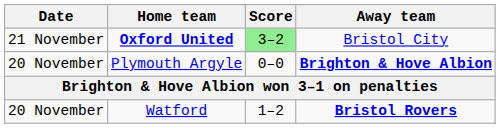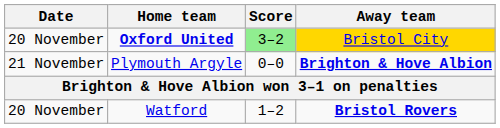 <table class="wikitable" style="text-align: center">
 <tr>
 <th>Date</th>
 <th>Home team</th>
 <th>Score</th>
 <th>Away team</th>
 </tr>
 <tr>
-<td>21 November</td>
+<td>20 November</td>
 <td><strong><a href='#'>Oxford United</a></strong></td>
 <td style="background: lightgreen;">3–2</td>
-<td><a href='#'>Bristol City</a></td>
+<td style="background: gold;"><a href='#'>Bristol City</a></td>
 </tr>
 <tr>
-<td>20 November</td>
+<td>21 November</td>
 <td><a href='#'>Plymouth Argyle</a></td>
 <td>0–0</td>
 <td><strong><a href='#'>Brighton & Hove Albion</a></strong></td>
 </tr>
 <tr>
 <th colspan="5">Brighton & Hove Albion won 3–1 on penalties</th>
 </tr>
 <tr>
 <td>20 November</td>
 <td><a href='#'>Watford</a></td>
 <td>1–2</td>
 <td><strong><a href='#'>Bristol Rovers</a></strong></td>
 </tr>
 </table>
